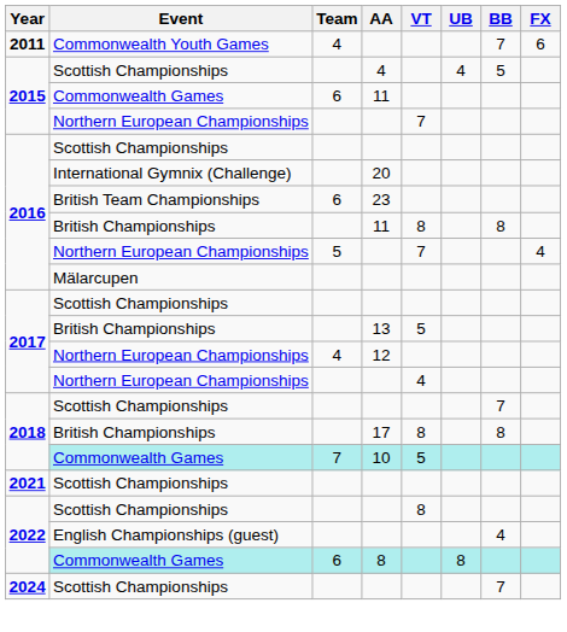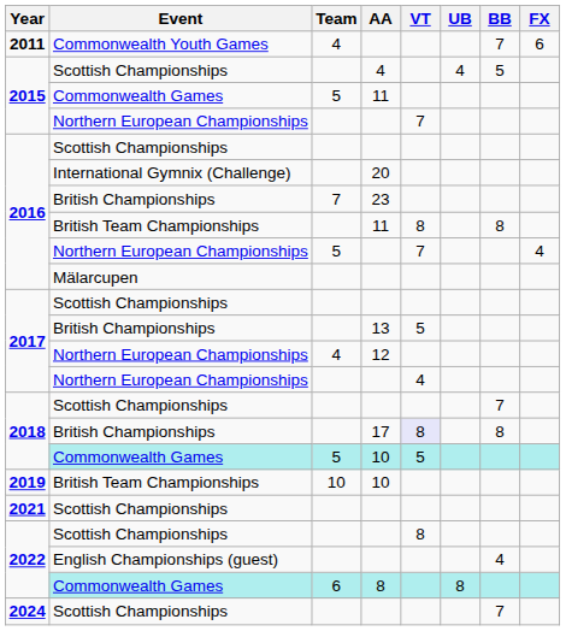 <table class="wikitable" style="text-align:center; font-size:95%;">
 <tr>
 <th align=center>Year</th>
 <th align=center>Event</th>
 <th style="width:30px;">Team</th>
 <th style="width:30px;">AA</th>
 <th style="width:30px;"><a href='#'>VT</a></th>
 <th style="width:30px;"><a href='#'>UB</a></th>
 <th style="width:30px;"><a href='#'>BB</a></th>
 <th style="width:30px;"><a href='#'>FX</a></th>
 </tr>
 <tr>
 <td rowspan="1"><strong>2011</strong></td>
 <td align=left><a href='#'>Commonwealth Youth Games</a></td>
 <td>4</td>
 <td></td>
 <td></td>
 <td></td>
 <td>7</td>
 <td>6</td>
 </tr>
 <tr>
 <td rowspan="3"><strong><a href='#'>2015</a></strong></td>
 <td align=left>Scottish Championships</td>
 <td></td>
 <td>4</td>
 <td></td>
 <td>4</td>
 <td>5</td>
 <td></td>
 </tr>
 <tr>
 <td align=left><a href='#'>Commonwealth Games</a></td>
-<td>6</td>
+<td>5</td>
 <td>11</td>
 <td></td>
 <td></td>
 <td></td>
 <td></td>
 </tr>
 <tr>
 <td align=left><a href='#'>Northern European Championships</a></td>
 <td></td>
 <td></td>
 <td>7</td>
 <td></td>
 <td></td>
 <td></td>
 </tr>
 <tr>
 <td rowspan="6"><strong><a href='#'>2016</a></strong></td>
 <td align=left>Scottish Championships</td>
 <td></td>
 <td></td>
 <td></td>
 <td></td>
 <td></td>
 <td></td>
 </tr>
 <tr>
 <td align=left>International Gymnix (Challenge)</td>
 <td></td>
 <td>20</td>
 <td></td>
 <td></td>
 <td></td>
 <td></td>
 </tr>
 <tr>
-<td align=left>British Team Championships</td>
-<td>6</td>
+<td align=left>British Championships</td>
+<td>7</td>
 <td>23</td>
 <td></td>
 <td></td>
 <td></td>
 <td></td>
 </tr>
 <tr>
-<td align=left>British Championships</td>
+<td align=left>British Team Championships</td>
 <td></td>
 <td>11</td>
 <td>8</td>
 <td></td>
 <td>8</td>
 <td></td>
 </tr>
 <tr>
 <td align=left><a href='#'>Northern European Championships</a></td>
 <td>5</td>
 <td></td>
 <td>7</td>
 <td></td>
 <td></td>
 <td>4</td>
 </tr>
 <tr>
 <td align=left>Mälarcupen</td>
 <td></td>
 <td></td>
 <td></td>
 <td></td>
 <td></td>
 <td></td>
 </tr>
 <tr>
 <td rowspan="4"><strong><a href='#'>2017</a></strong></td>
 <td align=left>Scottish Championships</td>
 <td></td>
 <td></td>
 <td></td>
 <td></td>
 <td></td>
 <td></td>
 </tr>
 <tr>
 <td align=left>British Championships</td>
 <td></td>
 <td>13</td>
 <td>5</td>
 <td></td>
 <td></td>
 <td></td>
 </tr>
 <tr>
 <td align=left><a href='#'>Northern European Championships</a></td>
 <td>4</td>
 <td>12</td>
 <td></td>
 <td></td>
 <td></td>
 <td></td>
 </tr>
 <tr>
 <td align=left><a href='#'>Northern European Championships</a></td>
 <td></td>
 <td></td>
 <td>4</td>
 <td></td>
 <td></td>
 <td></td>
 </tr>
 <tr>
 <td rowspan="3"><strong><a href='#'>2018</a></strong></td>
 <td align=left>Scottish Championships</td>
 <td></td>
 <td></td>
 <td></td>
 <td></td>
 <td>7</td>
 <td></td>
 </tr>
 <tr>
 <td align=left>British Championships</td>
 <td></td>
 <td>17</td>
-<td>8</td>
+<td style="background: lavender;">8</td>
 <td></td>
 <td>8</td>
 <td></td>
 </tr>
 <tr bgcolor="#afeeee">
 <td align=left><a href='#'>Commonwealth Games</a></td>
-<td>7</td>
+<td>5</td>
 <td>10</td>
 <td>5</td>
+<td></td>
+<td></td>
+<td></td>
+</tr>
+<tr>
+<td rowspan="1"><strong><a href='#'>2019</a></strong></td>
+<td align=left>British Team Championships</td>
+<td>10</td>
+<td>10</td>
+<td></td>
 <td></td>
 <td></td>
 <td></td>
 </tr>
 <tr>
 <td rowspan="1"><strong><a href='#'>2021</a></strong></td>
 <td align=left>Scottish Championships</td>
 <td></td>
 <td></td>
 <td></td>
 <td></td>
 <td></td>
 <td></td>
 </tr>
 <tr>
 <td rowspan="3"><strong><a href='#'>2022</a></strong></td>
 <td align=left>Scottish Championships</td>
 <td></td>
 <td></td>
 <td>8</td>
 <td></td>
 <td></td>
 <td></td>
 </tr>
 <tr>
 <td align=left>English Championships (guest)</td>
 <td></td>
 <td></td>
 <td></td>
 <td></td>
 <td>4</td>
 <td></td>
 </tr>
 <tr bgcolor="#afeeee">
 <td align=left><a href='#'>Commonwealth Games</a></td>
 <td>6</td>
 <td>8</td>
 <td></td>
 <td>8</td>
 <td></td>
 <td></td>
 </tr>
 <tr>
 <td rowspan="1"><strong><a href='#'>2024</a></strong></td>
 <td align=left>Scottish Championships</td>
 <td></td>
 <td></td>
 <td></td>
 <td></td>
 <td>7</td>
 <td></td>
 </tr>
 </table>
